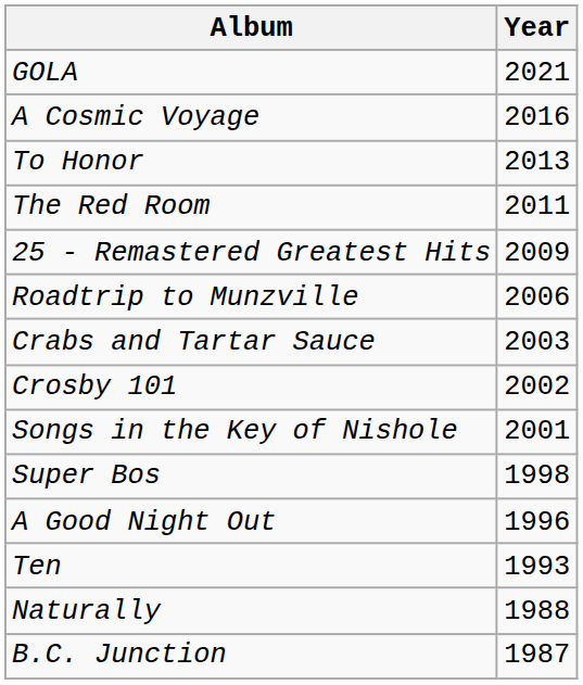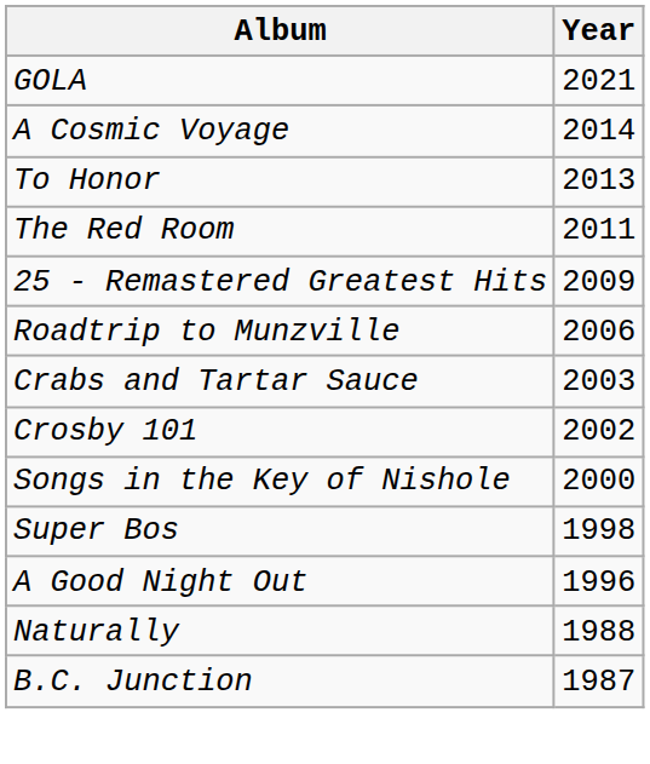 <table class="wikitable">
 <tr>
 <th>Album</th>
 <th>Year</th>
 </tr>
 <tr>
 <td><em>GOLA</em></td>
 <td>2021</td>
 </tr>
 <tr>
 <td><em>A Cosmic Voyage</em></td>
-<td>2016</td>
+<td>2014</td>
 </tr>
 <tr>
 <td><em>To Honor</em></td>
 <td>2013</td>
 </tr>
 <tr>
 <td><em>The Red Room</em></td>
 <td>2011</td>
 </tr>
 <tr>
 <td><em>25 - Remastered Greatest Hits</em></td>
 <td>2009</td>
 </tr>
 <tr>
 <td><em>Roadtrip to Munzville</em></td>
 <td>2006</td>
 </tr>
 <tr>
 <td><em>Crabs and Tartar Sauce</em></td>
 <td>2003</td>
 </tr>
 <tr>
 <td><em>Crosby 101</em></td>
 <td>2002</td>
 </tr>
 <tr>
 <td><em>Songs in the Key of Nishole</em></td>
-<td>2001</td>
+<td>2000</td>
 </tr>
 <tr>
 <td><em>Super Bos</em></td>
 <td>1998</td>
 </tr>
 <tr>
 <td><em>A Good Night Out</em></td>
 <td>1996</td>
 </tr>
 <tr>
-<td><em>Ten</em></td>
-<td>1993</td>
-</tr>
-<tr>
 <td><em>Naturally</em></td>
 <td>1988</td>
 </tr>
 <tr>
 <td><em>B.C. Junction</em></td>
 <td>1987</td>
 </tr>
 </table>
